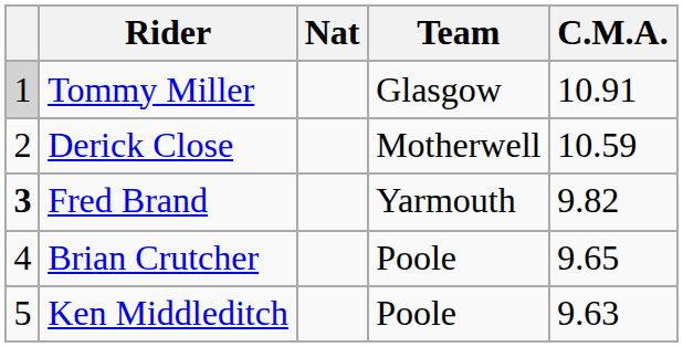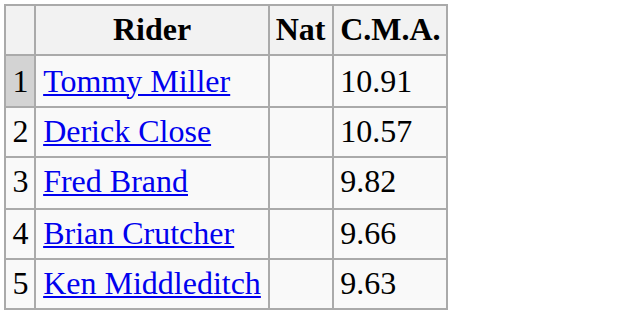 <table class=wikitable>
 <tr>
 <th></th>
 <th>Rider</th>
 <th>Nat</th>
-<th>Team</th>
 <th>C.M.A.</th>
 </tr>
 <tr>
 <td align="center" style="background: lightgrey;">1</td>
 <td><a href='#'>Tommy Miller</a></td>
 <td></td>
-<td>Glasgow</td>
 <td>10.91</td>
 </tr>
 <tr>
 <td align="center">2</td>
 <td><a href='#'>Derick Close</a></td>
 <td></td>
-<td>Motherwell</td>
-<td>10.59</td>
+<td>10.57</td>
 </tr>
 <tr>
-<td align="center"><strong>3</strong></td>
+<td align="center">3</td>
 <td><a href='#'>Fred Brand</a></td>
 <td></td>
-<td>Yarmouth</td>
 <td>9.82</td>
 </tr>
 <tr>
 <td align="center">4</td>
 <td><a href='#'>Brian Crutcher</a></td>
 <td></td>
-<td>Poole</td>
-<td>9.65</td>
+<td>9.66</td>
 </tr>
 <tr>
 <td align="center">5</td>
 <td><a href='#'>Ken Middleditch</a></td>
 <td></td>
-<td>Poole</td>
 <td>9.63</td>
 </tr>
 </table>
